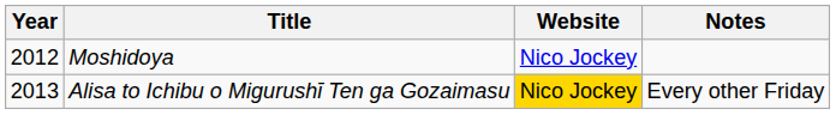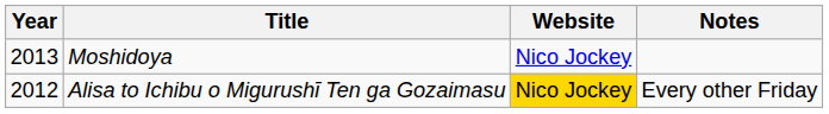 <table class="wikitable">
 <tr>
 <th>Year</th>
 <th>Title</th>
 <th>Website</th>
 <th>Notes</th>
 </tr>
 <tr>
-<td>2012</td>
+<td>2013</td>
 <td><em>Moshidoya</em></td>
 <td><a href='#'>Nico Jockey</a></td>
 <td></td>
 </tr>
 <tr>
-<td>2013</td>
+<td>2012</td>
 <td><em>Alisa to Ichibu o Migurushī Ten ga Gozaimasu</em></td>
 <td style="background: gold;">Nico Jockey</td>
 <td>Every other Friday</td>
 </tr>
 </table>
